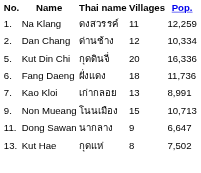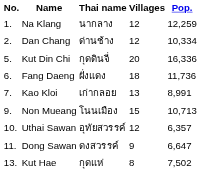 <table>
 <tr>
 <th>No.</th>
 <th>Name</th>
 <th>Thai name</th>
 <th>Villages</th>
 <th><a href='#'>Pop.</a></th>
 </tr>
 <tr>
 <td>1.</td>
 <td>Na Klang</td>
-<td>ดงสวรรค์</td>
-<td>11</td>
+<td>นากลาง</td>
+<td>12</td>
 <td>12,259</td>
 <td></td>
 </tr>
 <tr>
 <td>2.</td>
 <td>Dan Chang</td>
 <td>ด่านช้าง</td>
 <td>12</td>
 <td>10,334</td>
 <td></td>
 </tr>
 <tr>
 <td>5.</td>
 <td>Kut Din Chi</td>
 <td>กุดดินจี่</td>
 <td>20</td>
 <td>16,336</td>
 <td></td>
 </tr>
 <tr>
 <td>6.</td>
 <td>Fang Daeng</td>
 <td>ฝั่งแดง</td>
 <td>18</td>
 <td>11,736</td>
 <td></td>
 </tr>
 <tr>
 <td>7.</td>
 <td>Kao Kloi</td>
 <td>เก่ากลอย</td>
 <td>13</td>
 <td>8,991</td>
 <td></td>
 </tr>
 <tr>
 <td>9.</td>
 <td>Non Mueang</td>
 <td>โนนเมือง</td>
 <td>15</td>
 <td>10,713</td>
 <td></td>
 </tr>
 <tr>
+<td>10.</td>
+<td>Uthai Sawan</td>
+<td>อุทัยสวรรค์</td>
+<td>12</td>
+<td>6,357</td>
+<td></td>
+</tr>
+<tr>
 <td>11.</td>
 <td>Dong Sawan</td>
-<td>นากลาง</td>
+<td>ดงสวรรค์</td>
 <td>9</td>
 <td>6,647</td>
 <td></td>
 </tr>
 <tr>
 <td>13.</td>
 <td>Kut Hae</td>
 <td>กุดแห่</td>
 <td>8</td>
 <td>7,502</td>
 <td></td>
 </tr>
 </table>
